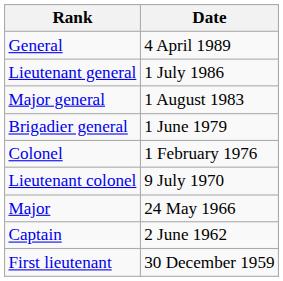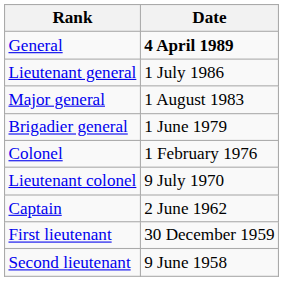 <table class="wikitable">
 <tr>
 <th>Rank</th>
 <th>Date</th>
 </tr>
 <tr>
 <td> <a href='#'>General</a></td>
-<td>4 April 1989</td>
+<td><strong>4 April 1989</strong></td>
 </tr>
 <tr>
 <td> <a href='#'>Lieutenant general</a></td>
 <td>1 July 1986</td>
 </tr>
 <tr>
 <td> <a href='#'>Major general</a></td>
 <td>1 August 1983</td>
 </tr>
 <tr>
 <td> <a href='#'>Brigadier general</a></td>
 <td>1 June 1979</td>
 </tr>
 <tr>
 <td> <a href='#'>Colonel</a></td>
 <td>1 February 1976</td>
 </tr>
 <tr>
 <td> <a href='#'>Lieutenant colonel</a></td>
 <td>9 July 1970</td>
 </tr>
 <tr>
-<td> <a href='#'>Major</a></td>
-<td>24 May 1966</td>
-</tr>
-<tr>
 <td> <a href='#'>Captain</a></td>
 <td>2 June 1962</td>
 </tr>
 <tr>
 <td> <a href='#'>First lieutenant</a></td>
 <td>30 December 1959</td>
 </tr>
+<tr>
+<td> <a href='#'>Second lieutenant</a></td>
+<td>9 June 1958</td>
+</tr>
 </table>
